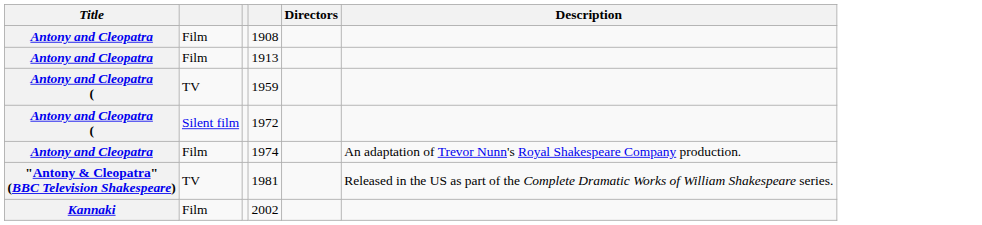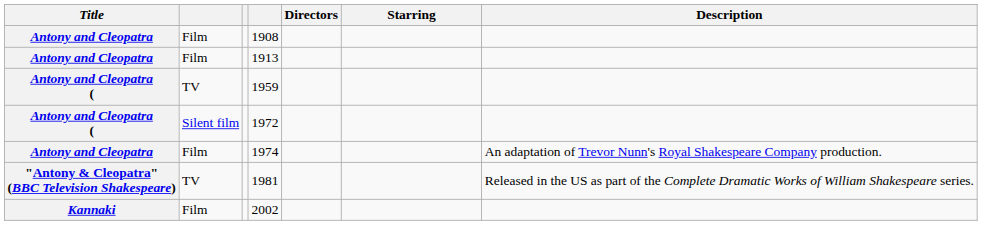 <table class="wikitable sortable">
 <tr>
 <th scope="col"><em>Title</em></th>
 <th scope="col"></th>
 <th scope="col"></th>
 <th scope="col"></th>
 <th scope="col" class="unsortable">Directors</th>
+<th scope="col" class="unsortable" style="min-width: 10em">Starring</th>
 <th scope="col" class="unsortable" style="min-width: 15em">Description</th>
 </tr>
 <tr>
 <th scope="row" style="white-space: nowrap"><em><a href='#'>Antony and Cleopatra</a></em></th>
 <td>Film</td>
 <td></td>
 <td>1908</td>
+<td></td>
 <td></td>
 <td></td>
 </tr>
 <tr>
 <th scope="row" style="white-space: nowrap"><em><a href='#'>Antony and Cleopatra</a></em></th>
 <td>Film</td>
 <td></td>
 <td>1913</td>
 <td></td>
 <td></td>
+<td></td>
 </tr>
 <tr>
 <th scope="row" style="white-space: nowrap"><em><a href='#'>Antony and Cleopatra</a></em><br>(</th>
 <td>TV</td>
 <td></td>
 <td>1959</td>
+<td></td>
 <td></td>
 <td></td>
 </tr>
 <tr>
 <th scope="row" style="white-space: nowrap"><em><a href='#'>Antony and Cleopatra</a></em><br>(</th>
 <td><a href='#'>Silent film</a></td>
 <td></td>
 <td>1972</td>
 <td></td>
 <td></td>
+<td></td>
 </tr>
 <tr>
 <th scope="row" style="white-space: nowrap"><em><a href='#'>Antony and Cleopatra</a></em></th>
 <td>Film</td>
 <td></td>
 <td>1974</td>
+<td></td>
 <td></td>
 <td>An adaptation of <a href='#'>Trevor Nunn</a>'s <a href='#'>Royal Shakespeare Company</a> production.</td>
 </tr>
 <tr>
 <th scope="row" style="white-space: nowrap">"<a href='#'>Antony & Cleopatra</a>"<br>(<em><a href='#'>BBC Television Shakespeare</a></em>)</th>
 <td>TV</td>
 <td></td>
 <td>1981</td>
+<td></td>
 <td></td>
 <td>Released in the US as part of the <em>Complete Dramatic Works of William Shakespeare</em> series.</td>
 </tr>
 <tr>
 <th scope="row" style="white-space: nowrap"><em><a href='#'>Kannaki</a></em></th>
 <td>Film</td>
 <td></td>
 <td>2002</td>
 <td></td>
 <td></td>
+<td></td>
 </tr>
 </table>
